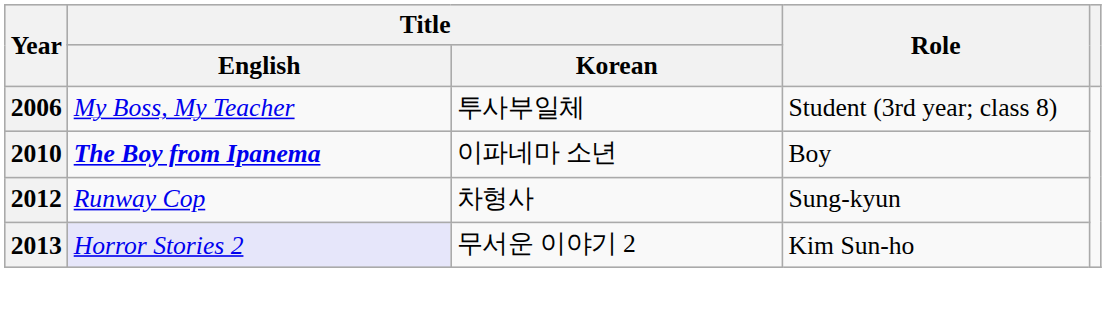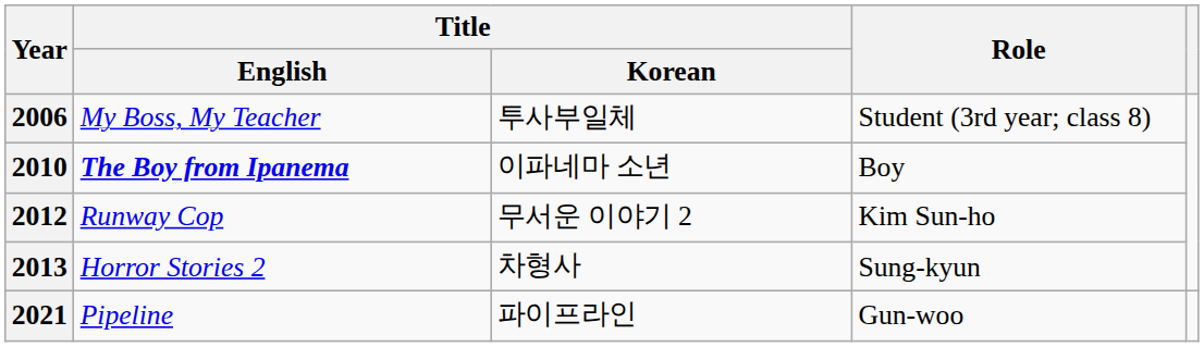 <table class="wikitable sortable plainrowheaders">
 <tr>
 <th scope="col" rowspan="2">Year</th>
 <th scope="col" colspan="2">Title</th>
 <th scope="col" rowspan="2" style="width:11.5em;">Role</th>
 <th scope="col" rowspan="2" class="unsortable"></th>
 </tr>
 <tr>
 <th scope="col" style="width:14.5em;">English</th>
 <th scope="col" style="width:12.5em;">Korean</th>
 </tr>
 <tr>
 <th scope="row">2006</th>
 <td><em><a href='#'>My Boss, My Teacher</a></em></td>
 <td>투사부일체</td>
 <td>Student (3rd year; class 8)</td>
 <td style="text-align:center;" rowspan="4"></td>
 </tr>
 <tr>
 <th scope="row">2010</th>
 <td><strong><em><a href='#'>The Boy from Ipanema</a></em></strong></td>
 <td>이파네마 소년</td>
 <td>Boy</td>
 </tr>
 <tr>
 <th scope="row">2012</th>
 <td><em><a href='#'>Runway Cop</a></em></td>
+<td>무서운 이야기 2</td>
+<td>Kim Sun-ho</td>
+</tr>
+<tr>
+<th scope="row">2013</th>
+<td><em><a href='#'>Horror Stories 2</a></em></td>
 <td>차형사</td>
 <td>Sung-kyun</td>
 </tr>
 <tr>
-<th scope="row">2013</th>
-<td style="background: lavender;"><em><a href='#'>Horror Stories 2</a></em></td>
-<td>무서운 이야기 2</td>
-<td>Kim Sun-ho</td>
+<th scope="row">2021</th>
+<td><em><a href='#'>Pipeline</a></em></td>
+<td>파이프라인</td>
+<td>Gun-woo</td>
+<td style="text-align:center;"></td>
 </tr>
 </table>
